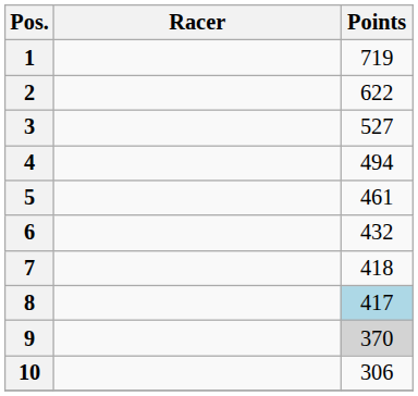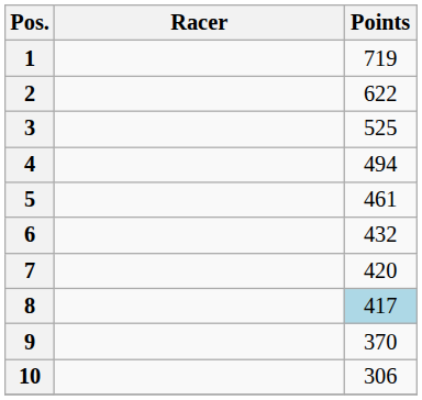 <table class="wikitable sortable plainrowheaders" style="text-align:center;">
 <tr>
 <th scope="col">Pos.</th>
 <th scope="col" style="width:200px;">Racer</th>
 <th style="width:45px;">Points</th>
 </tr>
 <tr>
 <th style="text-align:center;">1</th>
 <td align="left"></td>
 <td>719</td>
 </tr>
 <tr>
 <th style="text-align:center;">2</th>
 <td align="left"></td>
 <td>622</td>
 </tr>
 <tr>
 <th style="text-align:center;">3</th>
 <td align="left"></td>
-<td>527</td>
+<td>525</td>
 </tr>
 <tr>
 <th style="text-align:center;">4</th>
 <td align="left"></td>
 <td>494</td>
 </tr>
 <tr>
 <th style="text-align:center;">5</th>
 <td align="left"></td>
 <td>461</td>
 </tr>
 <tr>
 <th style="text-align:center;">6</th>
 <td align="left"></td>
 <td>432</td>
 </tr>
 <tr>
 <th style="text-align:center;">7</th>
 <td align="left"></td>
-<td>418</td>
+<td>420</td>
 </tr>
 <tr>
 <th style="text-align:center;">8</th>
 <td align="left"></td>
 <td style="background: lightblue;">417</td>
 </tr>
 <tr>
 <th style="text-align:center;">9</th>
 <td align="left"></td>
-<td style="background: lightgrey;">370</td>
+<td>370</td>
 </tr>
 <tr>
 <th style="text-align:center;">10</th>
 <td align="left"></td>
 <td>306</td>
 </tr>
 <tr>
 </tr>
 </table>
